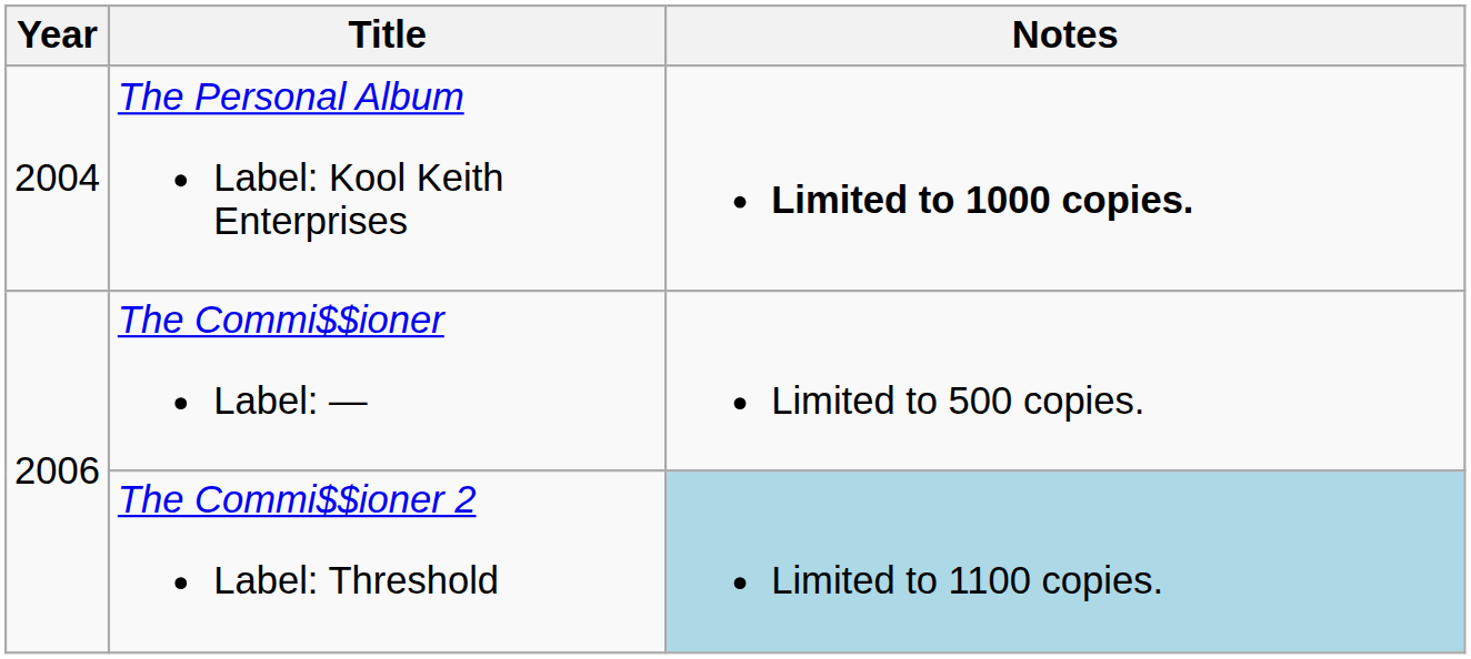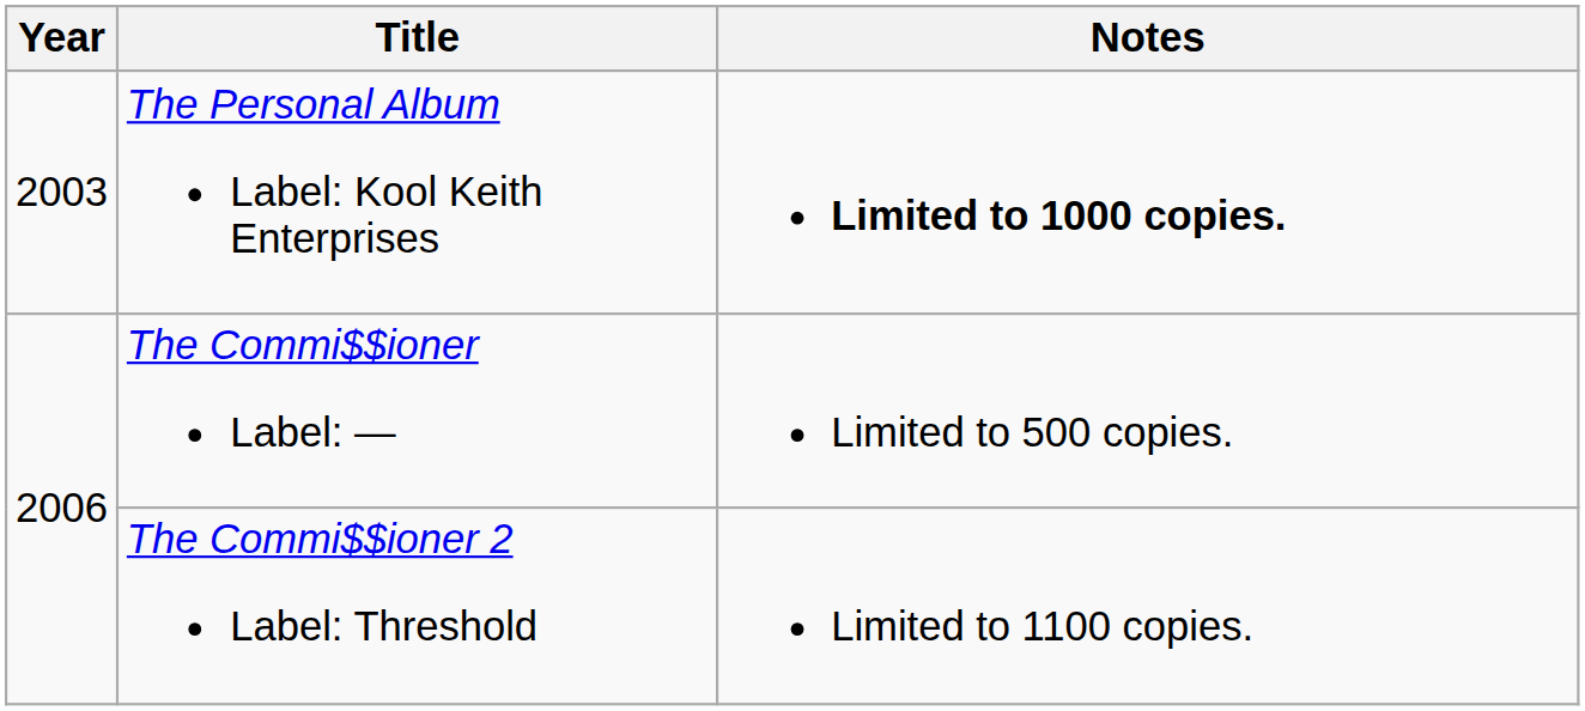 <table class="wikitable">
 <tr>
 <th style="width:33px;">Year</th>
 <th style="width:225px;">Title</th>
 <th style="width:325px;">Notes</th>
 </tr>
 <tr>
-<td>2004</td>
+<td>2003</td>
 <td><em><a href='#'>The Personal Album</a></em><br><ul><li>Label: Kool Keith Enterprises</li></ul></td>
 <td><strong><br><ul><li>Limited to 1000 copies.</li></ul></strong></td>
 </tr>
 <tr>
 <td rowspan="2">2006</td>
 <td><em><a href='#'>The Commi$$ioner</a></em><br><ul><li>Label: —</li></ul></td>
 <td><br><ul><li>Limited to 500 copies.</li></ul></td>
 </tr>
 <tr>
 <td><em><a href='#'>The Commi$$ioner 2</a></em><br><ul><li>Label: Threshold</li></ul></td>
-<td style="background: lightblue;"><br><ul><li>Limited to 1100 copies.</li></ul></td>
+<td><br><ul><li>Limited to 1100 copies.</li></ul></td>
 </tr>
 </table>
